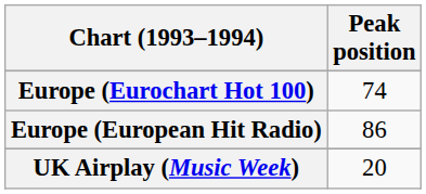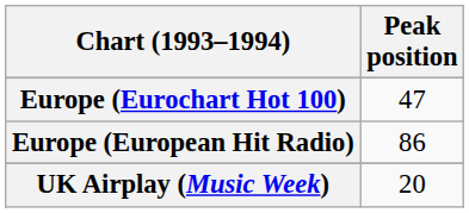 <table class="wikitable sortable plainrowheaders" style="text-align:center">
 <tr>
 <th>Chart (1993–1994)</th>
 <th>Peak<br>position</th>
 </tr>
 <tr>
 </tr>
 <tr>
 <th scope="row">Europe (<a href='#'>Eurochart Hot 100</a>)</th>
-<td>74</td>
+<td>47</td>
 </tr>
 <tr>
 <th scope="row">Europe (European Hit Radio)</th>
 <td>86</td>
 </tr>
 <tr>
 </tr>
 <tr>
 </tr>
 <tr>
 <th scope="row">UK Airplay (<em><a href='#'>Music Week</a></em>)</th>
 <td>20</td>
 </tr>
 </table>
